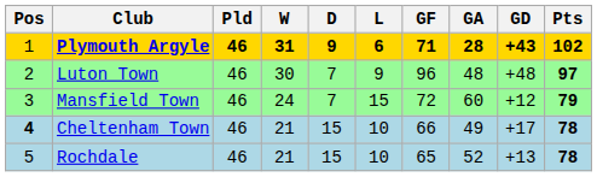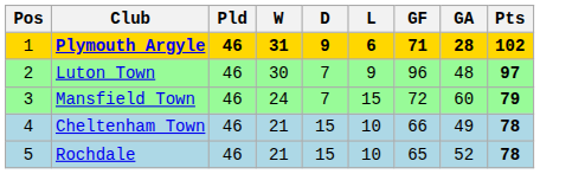 <table class="wikitable" style="text-align:center">
 <tr>
 <th width=30>Pos</th>
 <th>Club</th>
 <th width=30>Pld</th>
 <th width=30>W</th>
 <th width=30>D</th>
 <th width=30>L</th>
 <th width=30>GF</th>
 <th width=30>GA</th>
-<th width=30>GD</th>
 <th width=30>Pts</th>
 </tr>
 <tr bgcolor="gold">
 <td>1</td>
 <td align="left"><strong><a href='#'>Plymouth Argyle</a></strong></td>
 <td><strong>46</strong></td>
 <td><strong>31</strong></td>
 <td><strong>9</strong></td>
 <td><strong>6</strong></td>
 <td><strong>71</strong></td>
 <td><strong>28</strong></td>
-<td><strong>+43</strong></td>
 <td><strong>102</strong></td>
 </tr>
 <tr bgcolor="palegreen">
 <td>2</td>
 <td align="left"><a href='#'>Luton Town</a></td>
 <td>46</td>
 <td>30</td>
 <td>7</td>
 <td>9</td>
 <td>96</td>
 <td>48</td>
-<td>+48</td>
 <td><strong>97</strong></td>
 </tr>
 <tr bgcolor="palegreen">
 <td>3</td>
 <td align="left"><a href='#'>Mansfield Town</a></td>
 <td>46</td>
 <td>24</td>
 <td>7</td>
 <td>15</td>
 <td>72</td>
 <td>60</td>
-<td>+12</td>
 <td><strong>79</strong></td>
 </tr>
 <tr bgcolor="lightblue">
-<td><strong>4</strong></td>
+<td>4</td>
 <td align="left"><a href='#'>Cheltenham Town</a></td>
 <td>46</td>
 <td>21</td>
 <td>15</td>
 <td>10</td>
 <td>66</td>
 <td>49</td>
-<td>+17</td>
 <td><strong>78</strong></td>
 </tr>
 <tr bgcolor="lightblue">
 <td>5</td>
 <td align="left"><a href='#'>Rochdale</a></td>
 <td>46</td>
 <td>21</td>
 <td>15</td>
 <td>10</td>
 <td>65</td>
 <td>52</td>
-<td>+13</td>
 <td><strong>78</strong></td>
 </tr>
 </table>
